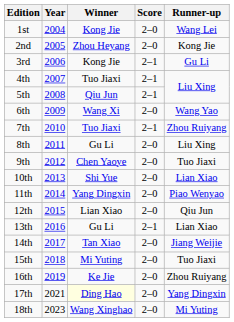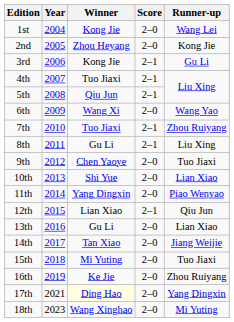 <table class="wikitable" style="text-align: center;">
 <tr>
 <th>Edition</th>
 <th>Year</th>
 <th>Winner</th>
 <th>Score</th>
 <th>Runner-up</th>
 </tr>
 <tr>
 <td>1st</td>
 <td><a href='#'>2004</a></td>
 <td><a href='#'>Kong Jie</a></td>
 <td>2–0</td>
 <td><a href='#'> Wang Lei</a></td>
 </tr>
 <tr>
 <td>2nd</td>
 <td><a href='#'>2005</a></td>
 <td><a href='#'>Zhou Heyang</a></td>
 <td>2–0</td>
 <td>Kong Jie</td>
 </tr>
 <tr>
 <td>3rd</td>
 <td><a href='#'>2006</a></td>
 <td>Kong Jie</td>
 <td>2–1</td>
 <td><a href='#'>Gu Li</a></td>
 </tr>
 <tr>
 <td>4th</td>
 <td><a href='#'>2007</a></td>
 <td>Tuo Jiaxi</td>
 <td>2–1</td>
 <td rowspan=2><a href='#'>Liu Xing</a></td>
 </tr>
 <tr>
 <td>5th</td>
 <td><a href='#'>2008</a></td>
 <td><a href='#'>Qiu Jun</a></td>
 <td>2–1</td>
 </tr>
 <tr>
 <td>6th</td>
 <td><a href='#'>2009</a></td>
 <td><a href='#'>Wang Xi</a></td>
 <td>2–0</td>
 <td><a href='#'>Wang Yao</a></td>
 </tr>
 <tr>
 <td>7th</td>
 <td><a href='#'>2010</a></td>
 <td><a href='#'>Tuo Jiaxi</a></td>
 <td>2–1</td>
 <td><a href='#'>Zhou Ruiyang</a></td>
 </tr>
 <tr>
 <td>8th</td>
 <td><a href='#'>2011</a></td>
 <td>Gu Li</td>
-<td>2–0</td>
+<td>2–1</td>
 <td>Liu Xing</td>
 </tr>
 <tr>
 <td>9th</td>
 <td><a href='#'>2012</a></td>
 <td><a href='#'>Chen Yaoye</a></td>
 <td>2–0</td>
 <td>Tuo Jiaxi</td>
 </tr>
 <tr>
 <td>10th</td>
 <td><a href='#'>2013</a></td>
 <td><a href='#'>Shi Yue</a></td>
 <td>2–0</td>
 <td><a href='#'>Lian Xiao</a></td>
 </tr>
 <tr>
 <td>11th</td>
 <td><a href='#'>2014</a></td>
 <td><a href='#'>Yang Dingxin</a></td>
 <td>2–0</td>
 <td><a href='#'>Piao Wenyao</a></td>
 </tr>
 <tr>
 <td>12th</td>
 <td><a href='#'>2015</a></td>
 <td>Lian Xiao</td>
-<td>2–0</td>
+<td>2–1</td>
 <td>Qiu Jun</td>
 </tr>
 <tr>
 <td>13th</td>
 <td><a href='#'>2016</a></td>
 <td>Gu Li</td>
-<td>2–1</td>
+<td>2–0</td>
 <td>Lian Xiao</td>
 </tr>
 <tr>
 <td>14th</td>
 <td><a href='#'>2017</a></td>
 <td><a href='#'>Tan Xiao</a></td>
 <td>2–0</td>
 <td><a href='#'>Jiang Weijie</a></td>
 </tr>
 <tr>
 <td>15th</td>
 <td><a href='#'>2018</a></td>
 <td><a href='#'>Mi Yuting</a></td>
 <td>2–0</td>
 <td>Tuo Jiaxi</td>
 </tr>
 <tr>
 <td>16th</td>
 <td><a href='#'>2019</a></td>
 <td><a href='#'>Ke Jie</a></td>
 <td>2–0</td>
 <td>Zhou Ruiyang</td>
 </tr>
 <tr>
 <td>17th</td>
 <td>2021</td>
 <td style="background: lightyellow;"><a href='#'>Ding Hao</a></td>
 <td>2–0</td>
 <td><a href='#'>Yang Dingxin</a></td>
 </tr>
 <tr>
 <td>18th</td>
 <td>2023</td>
 <td><a href='#'>Wang Xinghao</a></td>
 <td>2–0</td>
 <td><a href='#'>Mi Yuting</a></td>
 </tr>
 </table>
